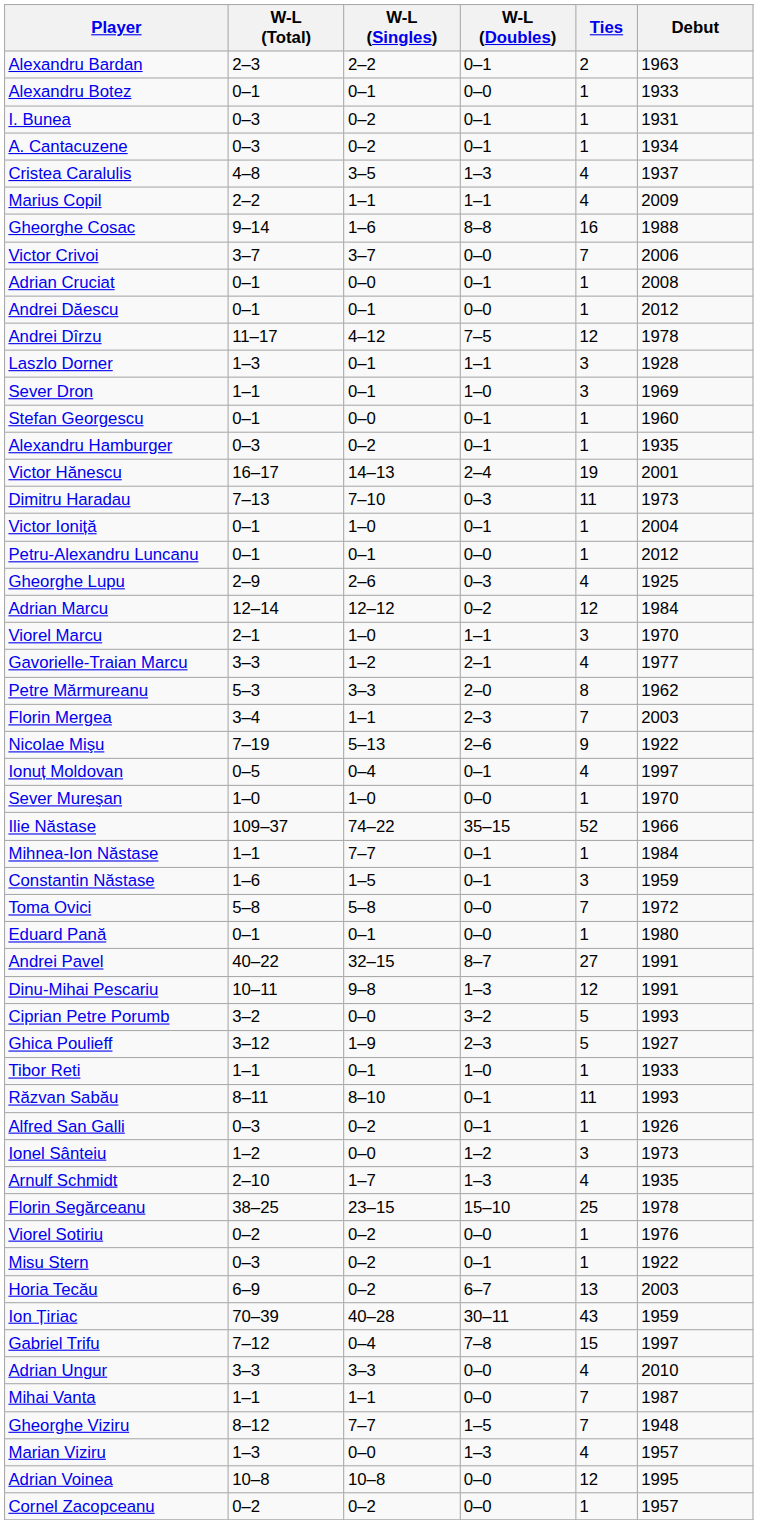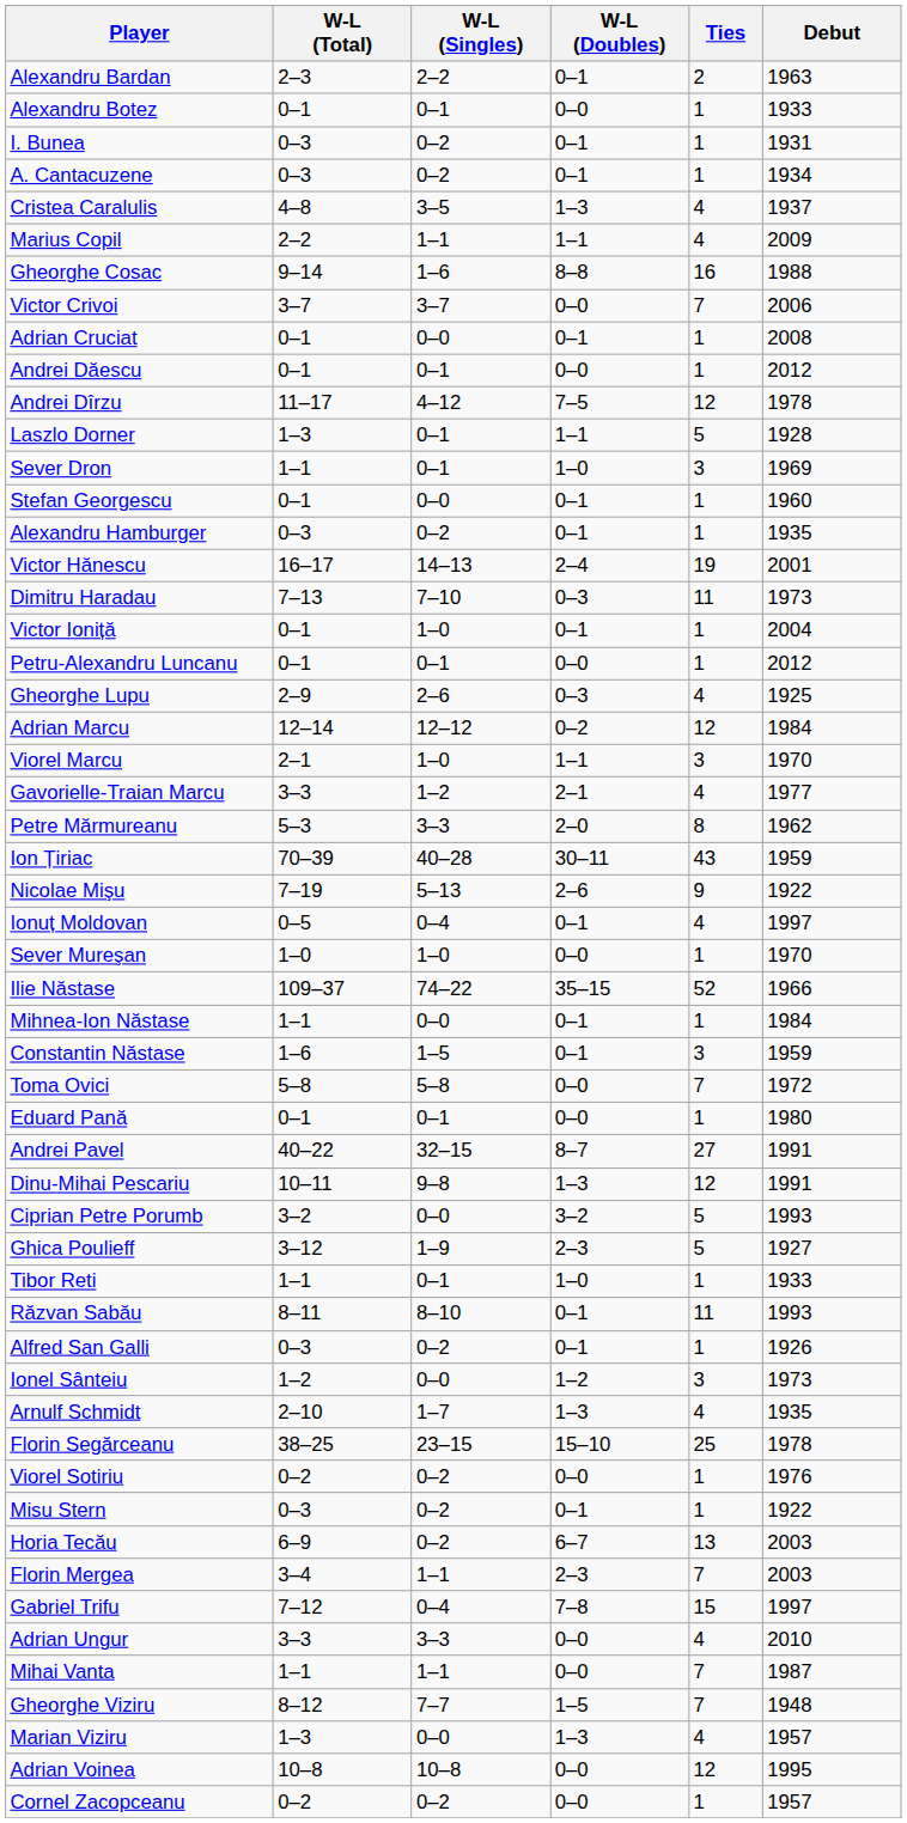 <table class="wikitable sortable" style=font-size:97%>
 <tr>
 <th width=200><a href='#'>Player</a></th>
 <th width=100>W-L<br>(Total)</th>
 <th width=100>W-L<br>(<a href='#'>Singles</a>)</th>
 <th width=100>W-L<br>(<a href='#'>Doubles</a>)</th>
 <th width=50><a href='#'>Ties</a></th>
 <th width=100>Debut</th>
 </tr>
 <tr>
 <td><a href='#'>Alexandru Bardan</a></td>
 <td>2–3</td>
 <td>2–2</td>
 <td>0–1</td>
 <td>2</td>
 <td>1963</td>
 </tr>
 <tr>
 <td><a href='#'>Alexandru Botez</a></td>
 <td>0–1</td>
 <td>0–1</td>
 <td>0–0</td>
 <td>1</td>
 <td>1933</td>
 </tr>
 <tr>
 <td><a href='#'>I. Bunea</a></td>
 <td>0–3</td>
 <td>0–2</td>
 <td>0–1</td>
 <td>1</td>
 <td>1931</td>
 </tr>
 <tr>
 <td><a href='#'>A. Cantacuzene</a></td>
 <td>0–3</td>
 <td>0–2</td>
 <td>0–1</td>
 <td>1</td>
 <td>1934</td>
 </tr>
 <tr>
 <td><a href='#'>Cristea Caralulis</a></td>
 <td>4–8</td>
 <td>3–5</td>
 <td>1–3</td>
 <td>4</td>
 <td>1937</td>
 </tr>
 <tr>
 <td><a href='#'>Marius Copil</a></td>
 <td>2–2</td>
 <td>1–1</td>
 <td>1–1</td>
 <td>4</td>
 <td>2009</td>
 </tr>
 <tr>
 <td><a href='#'>Gheorghe Cosac</a></td>
 <td>9–14</td>
 <td>1–6</td>
 <td>8–8</td>
 <td>16</td>
 <td>1988</td>
 </tr>
 <tr>
 <td><a href='#'>Victor Crivoi</a></td>
 <td>3–7</td>
 <td>3–7</td>
 <td>0–0</td>
 <td>7</td>
 <td>2006</td>
 </tr>
 <tr>
 <td><a href='#'>Adrian Cruciat</a></td>
 <td>0–1</td>
 <td>0–0</td>
 <td>0–1</td>
 <td>1</td>
 <td>2008</td>
 </tr>
 <tr>
 <td><a href='#'>Andrei Dăescu</a></td>
 <td>0–1</td>
 <td>0–1</td>
 <td>0–0</td>
 <td>1</td>
 <td>2012</td>
 </tr>
 <tr>
 <td><a href='#'>Andrei Dîrzu</a></td>
 <td>11–17</td>
 <td>4–12</td>
 <td>7–5</td>
 <td>12</td>
 <td>1978</td>
 </tr>
 <tr>
 <td><a href='#'>Laszlo Dorner</a></td>
 <td>1–3</td>
 <td>0–1</td>
 <td>1–1</td>
-<td>3</td>
+<td>5</td>
 <td>1928</td>
 </tr>
 <tr>
 <td><a href='#'>Sever Dron</a></td>
 <td>1–1</td>
 <td>0–1</td>
 <td>1–0</td>
 <td>3</td>
 <td>1969</td>
 </tr>
 <tr>
 <td><a href='#'>Stefan Georgescu</a></td>
 <td>0–1</td>
 <td>0–0</td>
 <td>0–1</td>
 <td>1</td>
 <td>1960</td>
 </tr>
 <tr>
 <td><a href='#'>Alexandru Hamburger</a></td>
 <td>0–3</td>
 <td>0–2</td>
 <td>0–1</td>
 <td>1</td>
 <td>1935</td>
 </tr>
 <tr>
 <td><a href='#'>Victor Hănescu</a></td>
 <td>16–17</td>
 <td>14–13</td>
 <td>2–4</td>
 <td>19</td>
 <td>2001</td>
 </tr>
 <tr>
 <td><a href='#'>Dimitru Haradau</a></td>
 <td>7–13</td>
 <td>7–10</td>
 <td>0–3</td>
 <td>11</td>
 <td>1973</td>
 </tr>
 <tr>
 <td><a href='#'>Victor Ioniță</a></td>
 <td>0–1</td>
 <td>1–0</td>
 <td>0–1</td>
 <td>1</td>
 <td>2004</td>
 </tr>
 <tr>
 <td><a href='#'>Petru-Alexandru Luncanu</a></td>
 <td>0–1</td>
 <td>0–1</td>
 <td>0–0</td>
 <td>1</td>
 <td>2012</td>
 </tr>
 <tr>
 <td><a href='#'>Gheorghe Lupu</a></td>
 <td>2–9</td>
 <td>2–6</td>
 <td>0–3</td>
 <td>4</td>
 <td>1925</td>
 </tr>
 <tr>
 <td><a href='#'>Adrian Marcu</a></td>
 <td>12–14</td>
 <td>12–12</td>
 <td>0–2</td>
 <td>12</td>
 <td>1984</td>
 </tr>
 <tr>
 <td><a href='#'>Viorel Marcu</a></td>
 <td>2–1</td>
 <td>1–0</td>
 <td>1–1</td>
 <td>3</td>
 <td>1970</td>
 </tr>
 <tr>
 <td><a href='#'>Gavorielle-Traian Marcu</a></td>
 <td>3–3</td>
 <td>1–2</td>
 <td>2–1</td>
 <td>4</td>
 <td>1977</td>
 </tr>
 <tr>
 <td><a href='#'>Petre Mărmureanu</a></td>
 <td>5–3</td>
 <td>3–3</td>
 <td>2–0</td>
 <td>8</td>
 <td>1962</td>
 </tr>
 <tr>
-<td><a href='#'>Florin Mergea</a></td>
-<td>3–4</td>
-<td>1–1</td>
-<td>2–3</td>
-<td>7</td>
-<td>2003</td>
+<td><a href='#'>Ion Țiriac</a></td>
+<td>70–39</td>
+<td>40–28</td>
+<td>30–11</td>
+<td>43</td>
+<td>1959</td>
 </tr>
 <tr>
 <td><a href='#'>Nicolae Mişu</a></td>
 <td>7–19</td>
 <td>5–13</td>
 <td>2–6</td>
 <td>9</td>
 <td>1922</td>
 </tr>
 <tr>
 <td><a href='#'>Ionuț Moldovan</a></td>
 <td>0–5</td>
 <td>0–4</td>
 <td>0–1</td>
 <td>4</td>
 <td>1997</td>
 </tr>
 <tr>
 <td><a href='#'>Sever Mureşan</a></td>
 <td>1–0</td>
 <td>1–0</td>
 <td>0–0</td>
 <td>1</td>
 <td>1970</td>
 </tr>
 <tr>
 <td><a href='#'>Ilie Năstase</a></td>
 <td>109–37</td>
 <td>74–22</td>
 <td>35–15</td>
 <td>52</td>
 <td>1966</td>
 </tr>
 <tr>
 <td><a href='#'>Mihnea-Ion Năstase</a></td>
 <td>1–1</td>
-<td>7–7</td>
+<td>0–0</td>
 <td>0–1</td>
 <td>1</td>
 <td>1984</td>
 </tr>
 <tr>
 <td><a href='#'>Constantin Năstase</a></td>
 <td>1–6</td>
 <td>1–5</td>
 <td>0–1</td>
 <td>3</td>
 <td>1959</td>
 </tr>
 <tr>
 <td><a href='#'>Toma Ovici</a></td>
 <td>5–8</td>
 <td>5–8</td>
 <td>0–0</td>
 <td>7</td>
 <td>1972</td>
 </tr>
 <tr>
 <td><a href='#'>Eduard Pană</a></td>
 <td>0–1</td>
 <td>0–1</td>
 <td>0–0</td>
 <td>1</td>
 <td>1980</td>
 </tr>
 <tr>
 <td><a href='#'>Andrei Pavel</a></td>
 <td>40–22</td>
 <td>32–15</td>
 <td>8–7</td>
 <td>27</td>
 <td>1991</td>
 </tr>
 <tr>
 <td><a href='#'>Dinu-Mihai Pescariu</a></td>
 <td>10–11</td>
 <td>9–8</td>
 <td>1–3</td>
 <td>12</td>
 <td>1991</td>
 </tr>
 <tr>
 <td><a href='#'>Ciprian Petre Porumb</a></td>
 <td>3–2</td>
 <td>0–0</td>
 <td>3–2</td>
 <td>5</td>
 <td>1993</td>
 </tr>
 <tr>
 <td><a href='#'>Ghica Poulieff</a></td>
 <td>3–12</td>
 <td>1–9</td>
 <td>2–3</td>
 <td>5</td>
 <td>1927</td>
 </tr>
 <tr>
 <td><a href='#'>Tibor Reti</a></td>
 <td>1–1</td>
 <td>0–1</td>
 <td>1–0</td>
 <td>1</td>
 <td>1933</td>
 </tr>
 <tr>
 <td><a href='#'>Răzvan Sabău</a></td>
 <td>8–11</td>
 <td>8–10</td>
 <td>0–1</td>
 <td>11</td>
 <td>1993</td>
 </tr>
 <tr>
 <td><a href='#'>Alfred San Galli</a></td>
 <td>0–3</td>
 <td>0–2</td>
 <td>0–1</td>
 <td>1</td>
 <td>1926</td>
 </tr>
 <tr>
 <td><a href='#'>Ionel Sânteiu</a></td>
 <td>1–2</td>
 <td>0–0</td>
 <td>1–2</td>
 <td>3</td>
 <td>1973</td>
 </tr>
 <tr>
 <td><a href='#'>Arnulf Schmidt</a></td>
 <td>2–10</td>
 <td>1–7</td>
 <td>1–3</td>
 <td>4</td>
 <td>1935</td>
 </tr>
 <tr>
 <td><a href='#'>Florin Segărceanu</a></td>
 <td>38–25</td>
 <td>23–15</td>
 <td>15–10</td>
 <td>25</td>
 <td>1978</td>
 </tr>
 <tr>
 <td><a href='#'>Viorel Sotiriu</a></td>
 <td>0–2</td>
 <td>0–2</td>
 <td>0–0</td>
 <td>1</td>
 <td>1976</td>
 </tr>
 <tr>
 <td><a href='#'>Misu Stern</a></td>
 <td>0–3</td>
 <td>0–2</td>
 <td>0–1</td>
 <td>1</td>
 <td>1922</td>
 </tr>
 <tr>
 <td><a href='#'>Horia Tecău</a></td>
 <td>6–9</td>
 <td>0–2</td>
 <td>6–7</td>
 <td>13</td>
 <td>2003</td>
 </tr>
 <tr>
-<td><a href='#'>Ion Țiriac</a></td>
-<td>70–39</td>
-<td>40–28</td>
-<td>30–11</td>
-<td>43</td>
-<td>1959</td>
+<td><a href='#'>Florin Mergea</a></td>
+<td>3–4</td>
+<td>1–1</td>
+<td>2–3</td>
+<td>7</td>
+<td>2003</td>
 </tr>
 <tr>
 <td><a href='#'>Gabriel Trifu</a></td>
 <td>7–12</td>
 <td>0–4</td>
 <td>7–8</td>
 <td>15</td>
 <td>1997</td>
 </tr>
 <tr>
 <td><a href='#'>Adrian Ungur</a></td>
 <td>3–3</td>
 <td>3–3</td>
 <td>0–0</td>
 <td>4</td>
 <td>2010</td>
 </tr>
 <tr>
 <td><a href='#'>Mihai Vanta</a></td>
 <td>1–1</td>
 <td>1–1</td>
 <td>0–0</td>
 <td>7</td>
 <td>1987</td>
 </tr>
 <tr>
 <td><a href='#'>Gheorghe Viziru</a></td>
 <td>8–12</td>
 <td>7–7</td>
 <td>1–5</td>
 <td>7</td>
 <td>1948</td>
 </tr>
 <tr>
 <td><a href='#'>Marian Viziru</a></td>
 <td>1–3</td>
 <td>0–0</td>
 <td>1–3</td>
 <td>4</td>
 <td>1957</td>
 </tr>
 <tr>
 <td><a href='#'>Adrian Voinea</a></td>
 <td>10–8</td>
 <td>10–8</td>
 <td>0–0</td>
 <td>12</td>
 <td>1995</td>
 </tr>
 <tr>
 <td><a href='#'>Cornel Zacopceanu</a></td>
 <td>0–2</td>
 <td>0–2</td>
 <td>0–0</td>
 <td>1</td>
 <td>1957</td>
 </tr>
 </table>
